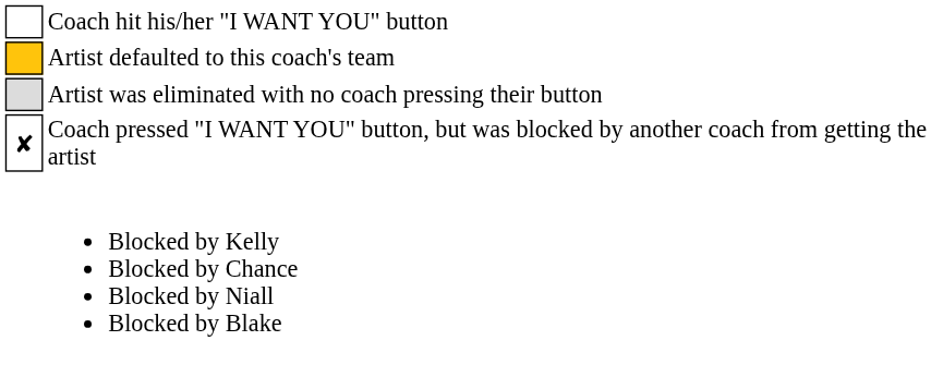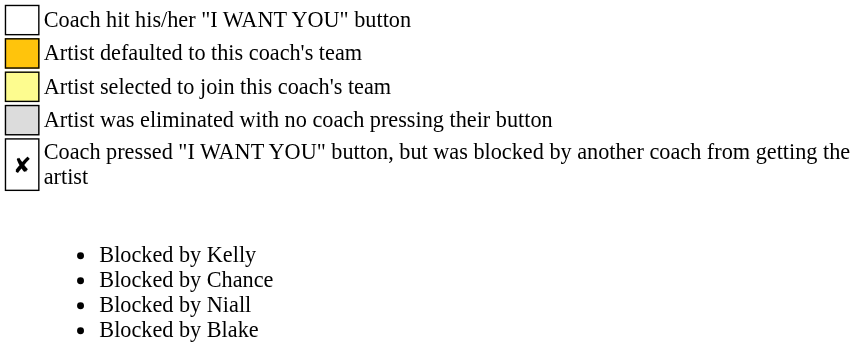 <table class="toccolours" style="font-size: 100%">
 <tr>
 <td style="background-color:white; border: 1px solid black;"> <strong></strong> </td>
 <td>Coach hit his/her "I WANT YOU" button</td>
 </tr>
 <tr>
 <td style="background-color:#FFC40C; border: 1px solid black">    </td>
 <td>Artist defaulted to this coach's team</td>
+</tr>
+<tr>
+<td style="background-color:#fdfc8f; border: 1px solid black;">    </td>
+<td style="padding-right: 8px">Artist selected to join this coach's team</td>
 </tr>
 <tr>
 <td style="background:#dcdcdc; border:1px solid black">  </td>
 <td>Artist was eliminated with no coach pressing their button</td>
 </tr>
 <tr>
 <td style="background: white; border:1px solid black"> ✘ </td>
 <td>Coach pressed "I WANT YOU" button, but was blocked by another coach from getting the artist</td>
 </tr>
 <tr>
 <td></td>
 <td><br><ul><li> Blocked by Kelly</li><li> Blocked by Chance</li><li> Blocked by Niall</li><li> Blocked by Blake</li></ul></td>
 </tr>
 </table>
